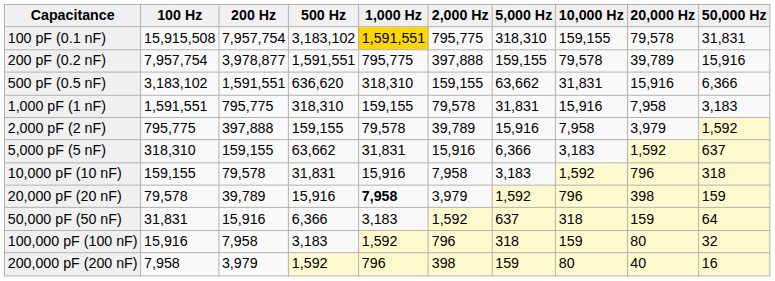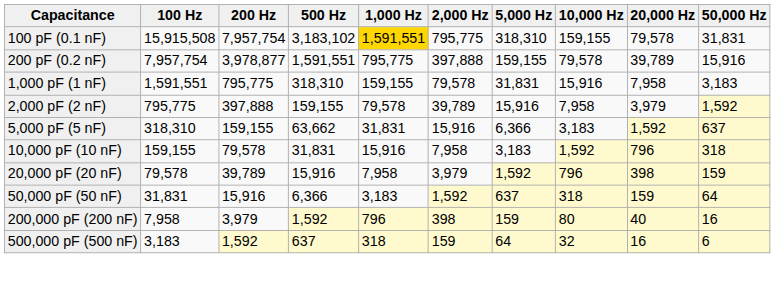 <table border="1" class="wikitable" align="center">
 <tr>
 <th style="background:#f0f0f0">Capacitance</th>
 <th style="background:#f0f0f0">100 Hz</th>
 <th style="background:#f0f0f0">200 Hz</th>
 <th style="background:#f0f0f0">500 Hz</th>
 <th style="background:#f0f0f0">1,000 Hz</th>
 <th style="background:#f0f0f0">2,000 Hz</th>
 <th style="background:#f0f0f0">5,000 Hz</th>
 <th style="background:#f0f0f0">10,000 Hz</th>
 <th style="background:#f0f0f0">20,000 Hz</th>
 <th style="background:#f0f0f0">50,000 Hz</th>
 </tr>
 <tr>
 <td style="background:#f0f0f0">100 pF (0.1 nF)</td>
 <td>15,915,508</td>
 <td>7,957,754</td>
 <td>3,183,102</td>
 <td style="background: gold;">1,591,551</td>
 <td>795,775</td>
 <td>318,310</td>
 <td>159,155</td>
 <td>79,578</td>
 <td>31,831</td>
 </tr>
 <tr>
 <td style="background:#f0f0f0">200 pF (0.2 nF)</td>
 <td>7,957,754</td>
 <td>3,978,877</td>
 <td>1,591,551</td>
 <td>795,775</td>
 <td>397,888</td>
 <td>159,155</td>
 <td>79,578</td>
 <td>39,789</td>
 <td>15,916</td>
-</tr>
-<tr>
-<td style="background:#f0f0f0">500 pF (0.5 nF)</td>
-<td>3,183,102</td>
-<td>1,591,551</td>
-<td>636,620</td>
-<td>318,310</td>
-<td>159,155</td>
-<td>63,662</td>
-<td>31,831</td>
-<td>15,916</td>
-<td>6,366</td>
 </tr>
 <tr>
 <td style="background:#f0f0f0">1,000 pF (1 nF)</td>
 <td>1,591,551</td>
 <td>795,775</td>
 <td>318,310</td>
 <td>159,155</td>
 <td>79,578</td>
 <td>31,831</td>
 <td>15,916</td>
 <td>7,958</td>
 <td>3,183</td>
 </tr>
 <tr>
 <td style="background:#f0f0f0">2,000 pF (2 nF)</td>
 <td>795,775</td>
 <td>397,888</td>
 <td>159,155</td>
 <td>79,578</td>
 <td>39,789</td>
 <td>15,916</td>
 <td>7,958</td>
 <td>3,979</td>
 <td style="background:#FFFACD">1,592</td>
 </tr>
 <tr>
 <td style="background:#f0f0f0">5,000 pF (5 nF)</td>
 <td>318,310</td>
 <td>159,155</td>
 <td>63,662</td>
 <td>31,831</td>
 <td>15,916</td>
 <td>6,366</td>
 <td>3,183</td>
 <td style="background:#FFFACD">1,592</td>
 <td style="background:#FFFACD">637</td>
 </tr>
 <tr>
 <td style="background:#f0f0f0">10,000 pF (10 nF)</td>
 <td>159,155</td>
 <td>79,578</td>
 <td>31,831</td>
 <td>15,916</td>
 <td>7,958</td>
 <td>3,183</td>
 <td style="background:#FFFACD">1,592</td>
 <td style="background:#FFFACD">796</td>
 <td style="background:#FFFACD">318</td>
 </tr>
 <tr>
 <td style="background:#f0f0f0">20,000 pF (20 nF)</td>
 <td>79,578</td>
 <td>39,789</td>
 <td>15,916</td>
-<td><strong>7,958</strong></td>
+<td>7,958</td>
 <td>3,979</td>
 <td style="background:#FFFACD">1,592</td>
 <td style="background:#FFFACD">796</td>
 <td style="background:#FFFACD">398</td>
 <td style="background:#FFFACD">159</td>
 </tr>
 <tr>
 <td style="background:#f0f0f0">50,000 pF (50 nF)</td>
 <td>31,831</td>
 <td>15,916</td>
 <td>6,366</td>
 <td>3,183</td>
 <td style="background:#FFFACD">1,592</td>
 <td style="background:#FFFACD">637</td>
 <td style="background:#FFFACD">318</td>
 <td style="background:#FFFACD">159</td>
 <td style="background:#FFFACD">64</td>
 </tr>
 <tr>
-<td style="background:#f0f0f0">100,000 pF (100 nF)</td>
-<td>15,916</td>
-<td>7,958</td>
-<td>3,183</td>
-<td style="background:#FFFACD">1,592</td>
-<td style="background:#FFFACD">796</td>
-<td style="background:#FFFACD">318</td>
-<td style="background:#FFFACD">159</td>
-<td style="background:#FFFACD">80</td>
-<td style="background:#FFFACD">32</td>
-</tr>
-<tr>
 <td style="background:#f0f0f0">200,000 pF (200 nF)</td>
 <td>7,958</td>
 <td>3,979</td>
 <td style="background:#FFFACD">1,592</td>
 <td style="background:#FFFACD">796</td>
 <td style="background:#FFFACD">398</td>
 <td style="background:#FFFACD">159</td>
 <td style="background:#FFFACD">80</td>
 <td style="background:#FFFACD">40</td>
 <td style="background:#FFFACD">16</td>
 </tr>
+<tr>
+<td style="background:#f0f0f0">500,000 pF (500 nF)</td>
+<td>3,183</td>
+<td style="background:#FFFACD">1,592</td>
+<td style="background:#FFFACD">637</td>
+<td style="background:#FFFACD">318</td>
+<td style="background:#FFFACD">159</td>
+<td style="background:#FFFACD">64</td>
+<td style="background:#FFFACD">32</td>
+<td style="background:#FFFACD">16</td>
+<td style="background:#FFFACD">6</td>
+</tr>
 </table>
